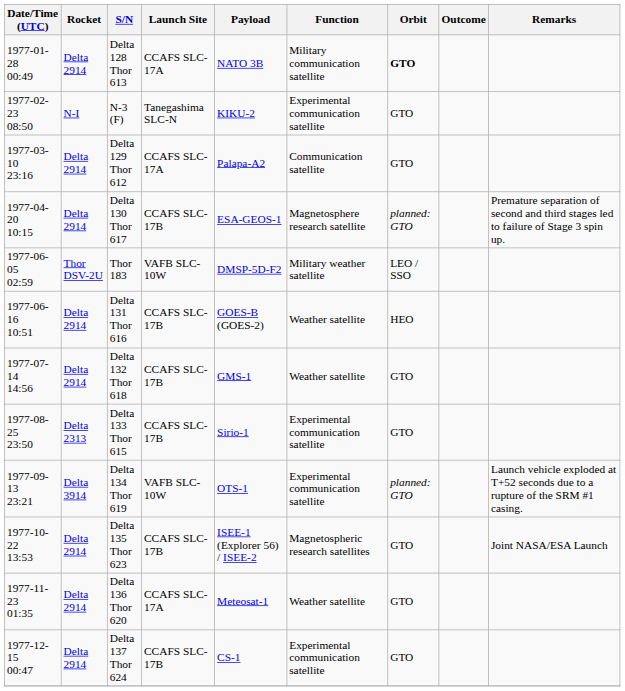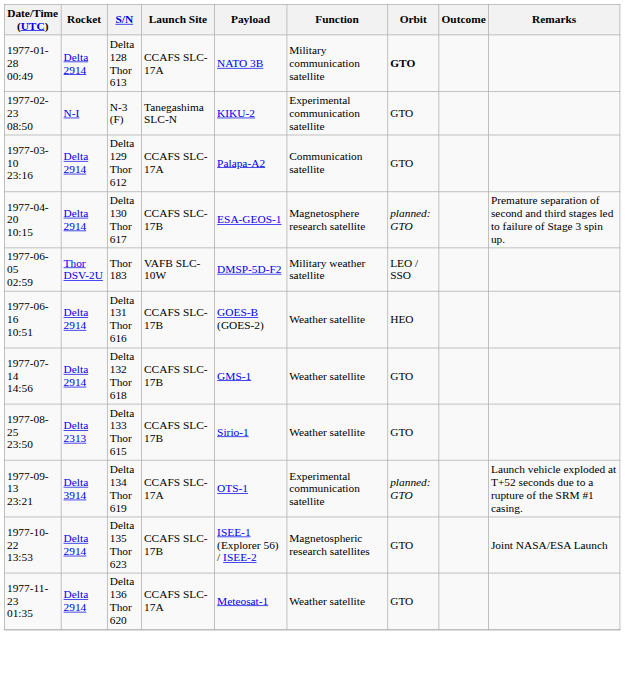 <table class="wikitable" style="margin: 1em 1em 1em 0";>
 <tr>
 <th>Date/Time<br>(<a href='#'>UTC</a>)</th>
 <th>Rocket</th>
 <th><a href='#'>S/N</a></th>
 <th>Launch Site</th>
 <th>Payload</th>
 <th>Function</th>
 <th>Orbit</th>
 <th>Outcome</th>
 <th>Remarks</th>
 </tr>
 <tr>
 <td>1977-01-28<br>00:49</td>
 <td><a href='#'>Delta 2914</a></td>
 <td>Delta 128<br>Thor 613</td>
 <td>CCAFS SLC-17A</td>
 <td><a href='#'>NATO 3B</a></td>
 <td>Military communication satellite</td>
 <td><strong>GTO</strong></td>
 <td></td>
 <td></td>
 </tr>
 <tr>
 <td>1977-02-23<br>08:50</td>
 <td><a href='#'>N-I</a></td>
 <td>N-3 (F)</td>
 <td>Tanegashima SLC-N</td>
 <td><a href='#'>KIKU-2</a></td>
 <td>Experimental communication satellite</td>
 <td>GTO</td>
 <td></td>
 <td></td>
 </tr>
 <tr>
 <td>1977-03-10<br>23:16</td>
 <td><a href='#'>Delta 2914</a></td>
 <td>Delta 129<br>Thor 612</td>
 <td>CCAFS SLC-17A</td>
 <td><a href='#'>Palapa-A2</a></td>
 <td>Communication satellite</td>
 <td>GTO</td>
 <td></td>
 <td></td>
 </tr>
 <tr>
 <td>1977-04-20<br>10:15</td>
 <td><a href='#'>Delta 2914</a></td>
 <td>Delta 130<br>Thor 617</td>
 <td>CCAFS SLC-17B</td>
 <td><a href='#'>ESA-GEOS-1</a></td>
 <td>Magnetosphere research satellite</td>
 <td><em>planned: GTO</em></td>
 <td></td>
 <td>Premature separation of second and third stages led to failure of Stage 3 spin up.</td>
 </tr>
 <tr>
 <td>1977-06-05<br>02:59</td>
 <td><a href='#'>Thor DSV-2U</a></td>
 <td>Thor 183</td>
 <td>VAFB SLC-10W</td>
 <td><a href='#'>DMSP-5D-F2</a></td>
 <td>Military weather satellite</td>
 <td>LEO / SSO</td>
 <td></td>
 <td></td>
 </tr>
 <tr>
 <td>1977-06-16<br>10:51</td>
 <td><a href='#'>Delta 2914</a></td>
 <td>Delta 131<br>Thor 616</td>
 <td>CCAFS SLC-17B</td>
 <td><a href='#'>GOES-B</a> (GOES-2)</td>
 <td>Weather satellite</td>
 <td>HEO</td>
 <td></td>
 <td></td>
 </tr>
 <tr>
 <td>1977-07-14<br>14:56</td>
 <td><a href='#'>Delta 2914</a></td>
 <td>Delta 132<br>Thor 618</td>
 <td>CCAFS SLC-17B</td>
 <td><a href='#'>GMS-1</a></td>
 <td>Weather satellite</td>
 <td>GTO</td>
 <td></td>
 <td></td>
 </tr>
 <tr>
 <td>1977-08-25<br>23:50</td>
 <td><a href='#'>Delta 2313</a></td>
 <td>Delta 133<br>Thor 615</td>
 <td>CCAFS SLC-17B</td>
 <td><a href='#'>Sirio-1</a></td>
-<td>Experimental communication satellite</td>
+<td>Weather satellite</td>
 <td>GTO</td>
 <td></td>
 <td></td>
 </tr>
 <tr>
 <td>1977-09-13<br>23:21</td>
 <td><a href='#'>Delta 3914</a></td>
 <td>Delta 134<br>Thor 619</td>
-<td>VAFB SLC-10W</td>
+<td>CCAFS SLC-17A</td>
 <td><a href='#'>OTS-1</a></td>
 <td>Experimental communication satellite</td>
 <td><em>planned: GTO</em></td>
 <td></td>
 <td>Launch vehicle exploded at T+52 seconds due to a rupture of the SRM #1 casing.</td>
 </tr>
 <tr>
 <td>1977-10-22<br>13:53</td>
 <td><a href='#'>Delta 2914</a></td>
 <td>Delta 135<br>Thor 623</td>
 <td>CCAFS SLC-17B</td>
 <td><a href='#'>ISEE-1</a> (Explorer 56) / <a href='#'>ISEE-2</a></td>
 <td>Magnetospheric research satellites</td>
 <td>GTO</td>
 <td></td>
 <td>Joint NASA/ESA Launch</td>
 </tr>
 <tr>
 <td>1977-11-23<br>01:35</td>
 <td><a href='#'>Delta 2914</a></td>
 <td>Delta 136<br>Thor 620</td>
 <td>CCAFS SLC-17A</td>
 <td><a href='#'>Meteosat-1</a></td>
 <td>Weather satellite</td>
 <td>GTO</td>
 <td></td>
 <td></td>
 </tr>
 <tr>
-<td>1977-12-15<br>00:47</td>
-<td><a href='#'>Delta 2914</a></td>
-<td>Delta 137<br>Thor 624</td>
-<td>CCAFS SLC-17B</td>
-<td><a href='#'>CS-1</a></td>
-<td>Experimental communication satellite</td>
-<td>GTO</td>
-<td></td>
-<td></td>
-</tr>
-<tr>
 </tr>
 </table>
